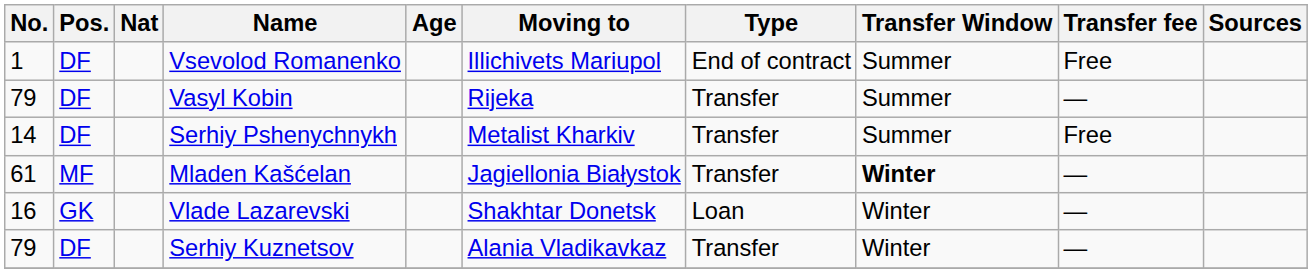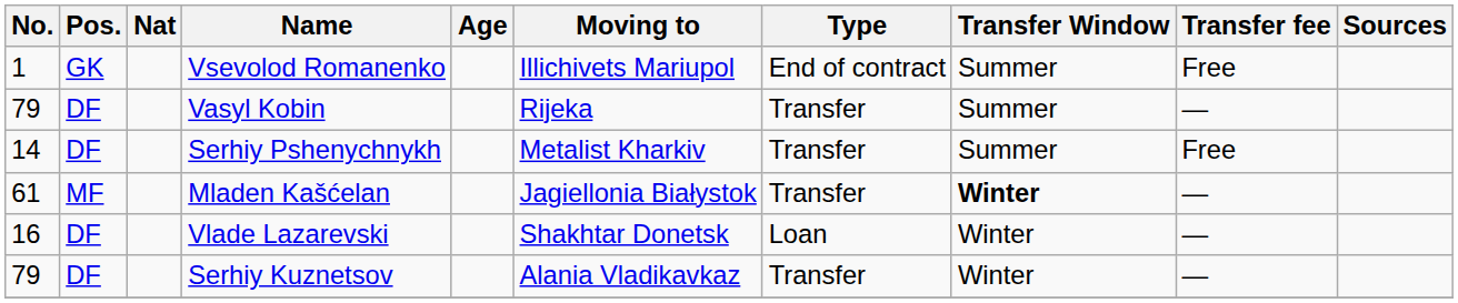 <table class="wikitable">
 <tr>
 <th>No.</th>
 <th>Pos.</th>
 <th>Nat</th>
 <th>Name</th>
 <th>Age</th>
 <th>Moving to</th>
 <th>Type</th>
 <th>Transfer Window</th>
 <th>Transfer fee</th>
 <th>Sources</th>
 </tr>
 <tr>
 <td>1</td>
-<td><a href='#'>DF</a></td>
+<td><a href='#'>GK</a></td>
 <td></td>
 <td><a href='#'>Vsevolod Romanenko</a></td>
 <td></td>
 <td><a href='#'>Illichivets Mariupol</a></td>
 <td>End of contract</td>
 <td>Summer</td>
 <td>Free</td>
 <td></td>
 </tr>
 <tr>
 <td>79</td>
 <td><a href='#'>DF</a></td>
 <td></td>
 <td><a href='#'>Vasyl Kobin</a></td>
 <td></td>
 <td> <a href='#'>Rijeka</a></td>
 <td>Transfer</td>
 <td>Summer</td>
 <td>—</td>
 <td></td>
 </tr>
 <tr>
 <td>14</td>
 <td><a href='#'>DF</a></td>
 <td></td>
 <td><a href='#'>Serhiy Pshenychnykh</a></td>
 <td></td>
 <td><a href='#'>Metalist Kharkiv</a></td>
 <td>Transfer</td>
 <td>Summer</td>
 <td>Free</td>
 <td></td>
 </tr>
 <tr>
 <td>61</td>
 <td><a href='#'>MF</a></td>
 <td></td>
 <td><a href='#'>Mladen Kašćelan</a></td>
 <td></td>
 <td> <a href='#'>Jagiellonia Białystok</a></td>
 <td>Transfer</td>
 <td><strong>Winter</strong></td>
 <td>—</td>
 <td></td>
 </tr>
 <tr>
 <td>16</td>
-<td><a href='#'>GK</a></td>
+<td><a href='#'>DF</a></td>
 <td></td>
 <td><a href='#'>Vlade Lazarevski</a></td>
 <td></td>
 <td><a href='#'>Shakhtar Donetsk</a></td>
 <td>Loan</td>
 <td>Winter</td>
 <td>—</td>
 <td></td>
 </tr>
 <tr>
 <td>79</td>
 <td><a href='#'>DF</a></td>
 <td></td>
 <td><a href='#'>Serhiy Kuznetsov</a></td>
 <td></td>
 <td> <a href='#'>Alania Vladikavkaz</a></td>
 <td>Transfer</td>
 <td>Winter</td>
 <td>—</td>
 <td></td>
 </tr>
 <tr>
 </tr>
 </table>
